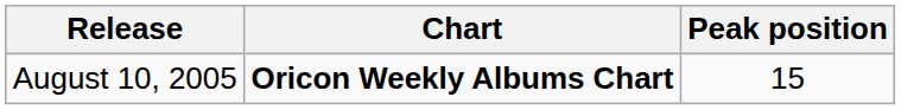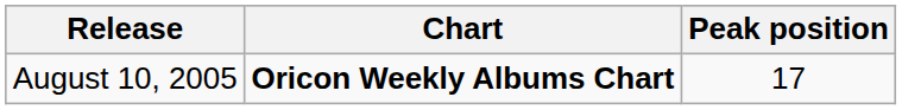 <table class="wikitable">
 <tr>
 <th align="left">Release</th>
 <th align="left">Chart</th>
 <th align="left">Peak position</th>
 </tr>
 <tr>
 <td align="left">August 10, 2005</td>
 <td align="left"><strong>Oricon Weekly Albums Chart</strong></td>
-<td align="center">15</td>
+<td align="center">17</td>
 </tr>
 </table>
